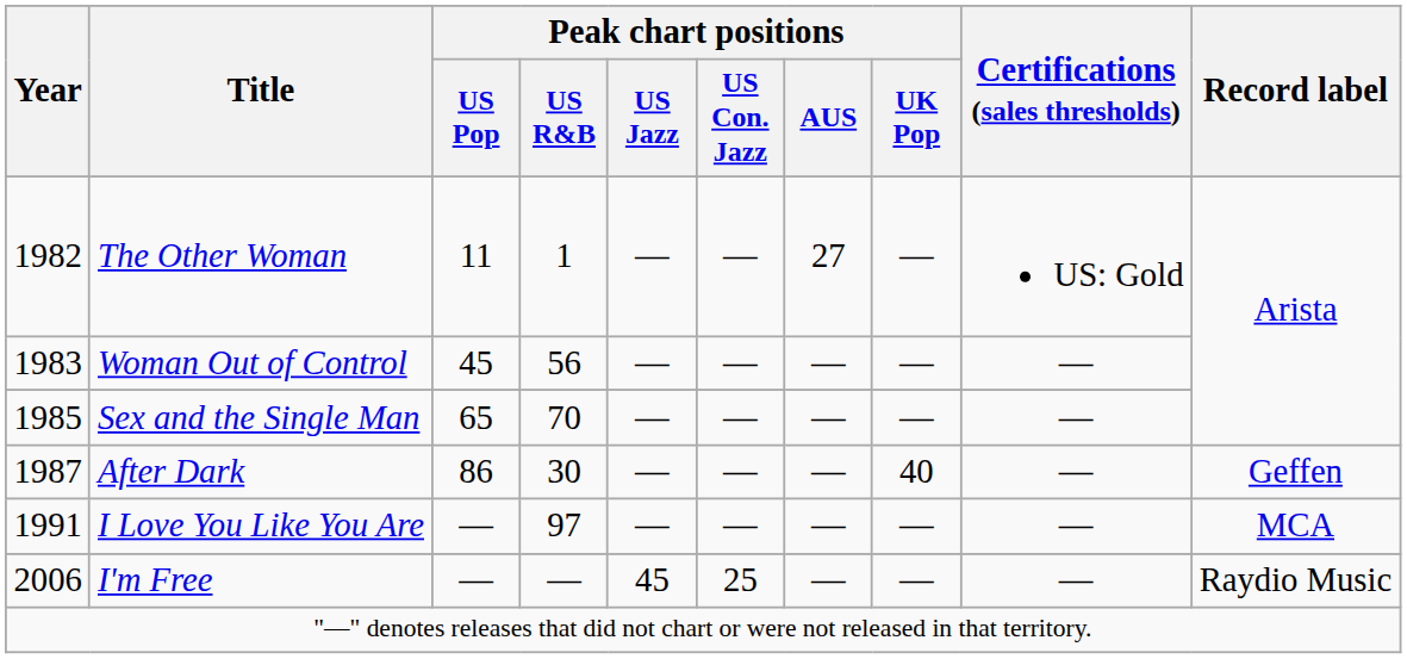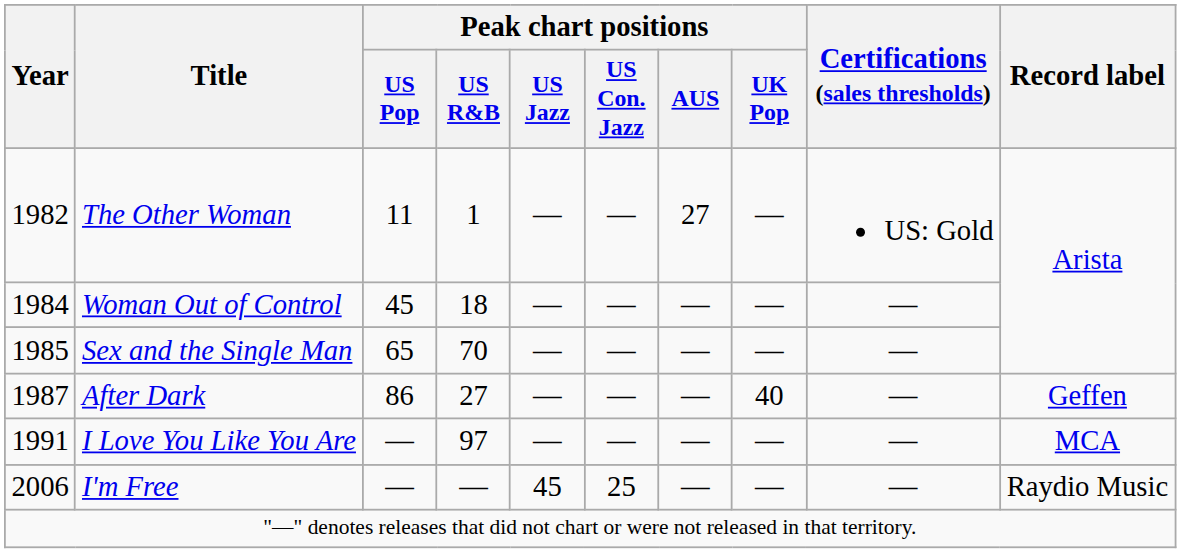 <table class="wikitable" style="text-align:center;">
 <tr>
 <th rowspan="2">Year</th>
 <th rowspan="2">Title</th>
 <th colspan="6">Peak chart positions</th>
 <th rowspan="2"><a href='#'>Certifications</a><br><small>(<a href='#'>sales thresholds</a>)</small></th>
 <th rowspan="2">Record label</th>
 </tr>
 <tr style="font-size:smaller;">
 <th width="35"><a href='#'>US Pop</a><br></th>
 <th width="35"><a href='#'>US<br>R&B</a><br></th>
 <th width="35"><a href='#'>US<br>Jazz</a><br></th>
 <th width="35"><a href='#'>US<br>Con. Jazz</a><br></th>
 <th width="35"><a href='#'>AUS</a><br></th>
 <th width="35"><a href='#'>UK Pop</a><br></th>
 </tr>
 <tr>
 <td>1982</td>
 <td style="text-align:left;"><em><a href='#'>The Other Woman</a></em></td>
 <td>11</td>
 <td>1</td>
 <td>—</td>
 <td>—</td>
 <td>27</td>
 <td>—</td>
 <td align=left><br><ul><li>US: Gold </li></ul></td>
 <td rowspan="3"><a href='#'>Arista</a></td>
 </tr>
 <tr>
-<td>1983</td>
+<td>1984</td>
 <td style="text-align:left;"><em><a href='#'>Woman Out of Control</a></em></td>
 <td>45</td>
-<td>56</td>
+<td>18</td>
 <td>—</td>
 <td>—</td>
 <td>—</td>
 <td>—</td>
 <td>—</td>
 </tr>
 <tr>
 <td>1985</td>
 <td style="text-align:left;"><em><a href='#'>Sex and the Single Man</a></em></td>
 <td>65</td>
 <td>70</td>
 <td>—</td>
 <td>—</td>
 <td>—</td>
 <td>—</td>
 <td>—</td>
 </tr>
 <tr>
 <td>1987</td>
 <td style="text-align:left;"><em><a href='#'>After Dark</a></em></td>
 <td>86</td>
-<td>30</td>
+<td>27</td>
 <td>—</td>
 <td>—</td>
 <td>—</td>
 <td>40</td>
 <td>—</td>
 <td><a href='#'>Geffen</a></td>
 </tr>
 <tr>
 <td>1991</td>
 <td style="text-align:left;"><em><a href='#'>I Love You Like You Are</a></em></td>
 <td>—</td>
 <td>97</td>
 <td>—</td>
 <td>—</td>
 <td>—</td>
 <td>—</td>
 <td>—</td>
 <td><a href='#'>MCA</a></td>
 </tr>
 <tr>
 <td>2006</td>
 <td style="text-align:left;"><em><a href='#'>I'm Free</a></em></td>
 <td>—</td>
 <td>—</td>
 <td>45</td>
 <td>25</td>
 <td>—</td>
 <td>—</td>
 <td>—</td>
 <td>Raydio Music</td>
 </tr>
 <tr>
 <td colspan="12" style="text-align:center; font-size:9pt;">"—" denotes releases that did not chart or were not released in that territory.</td>
 </tr>
 </table>
